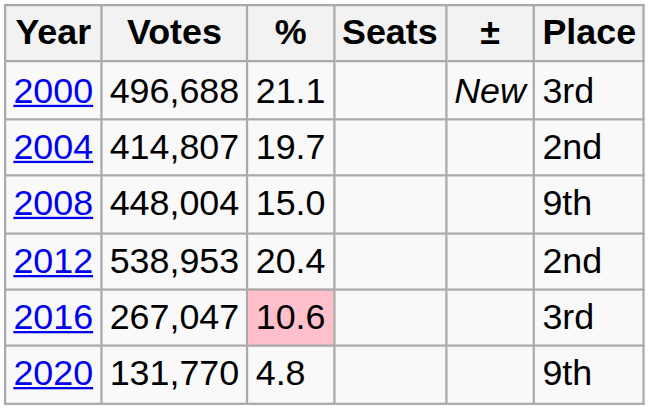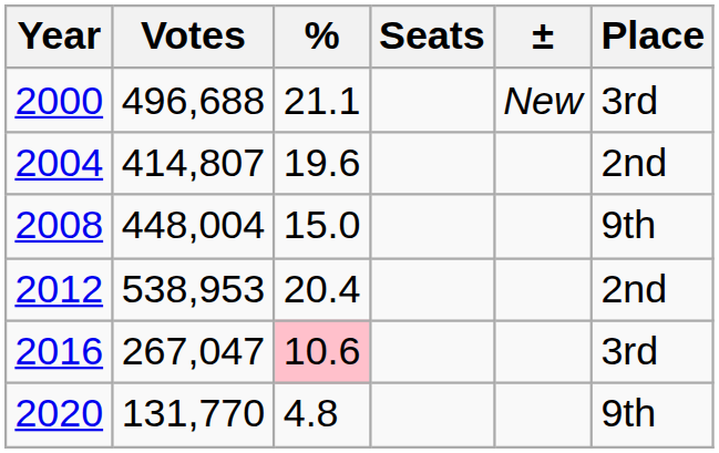 <table class=wikitable>
 <tr>
 <th>Year</th>
 <th>Votes</th>
 <th>%</th>
 <th>Seats</th>
 <th>±</th>
 <th>Place</th>
 </tr>
 <tr>
 <td><a href='#'>2000</a></td>
 <td>496,688</td>
 <td>21.1</td>
 <td></td>
 <td><em>New</em></td>
 <td>3rd</td>
 </tr>
 <tr>
 <td><a href='#'>2004</a></td>
 <td>414,807 </td>
-<td>19.7 </td>
+<td>19.6 </td>
 <td></td>
 <td></td>
 <td>2nd</td>
 </tr>
 <tr>
 <td><a href='#'>2008</a></td>
 <td>448,004 </td>
 <td>15.0 </td>
 <td></td>
 <td></td>
 <td>9th</td>
 </tr>
 <tr>
 <td><a href='#'>2012</a></td>
 <td>538,953 </td>
 <td>20.4 </td>
 <td></td>
 <td></td>
 <td>2nd</td>
 </tr>
 <tr>
 <td><a href='#'>2016</a></td>
 <td>267,047 </td>
 <td style="background: pink;">10.6 </td>
 <td></td>
 <td></td>
 <td>3rd</td>
 </tr>
 <tr>
 <td><a href='#'>2020</a></td>
 <td>131,770 </td>
 <td>4.8 </td>
 <td></td>
 <td></td>
 <td>9th</td>
 </tr>
 </table>
